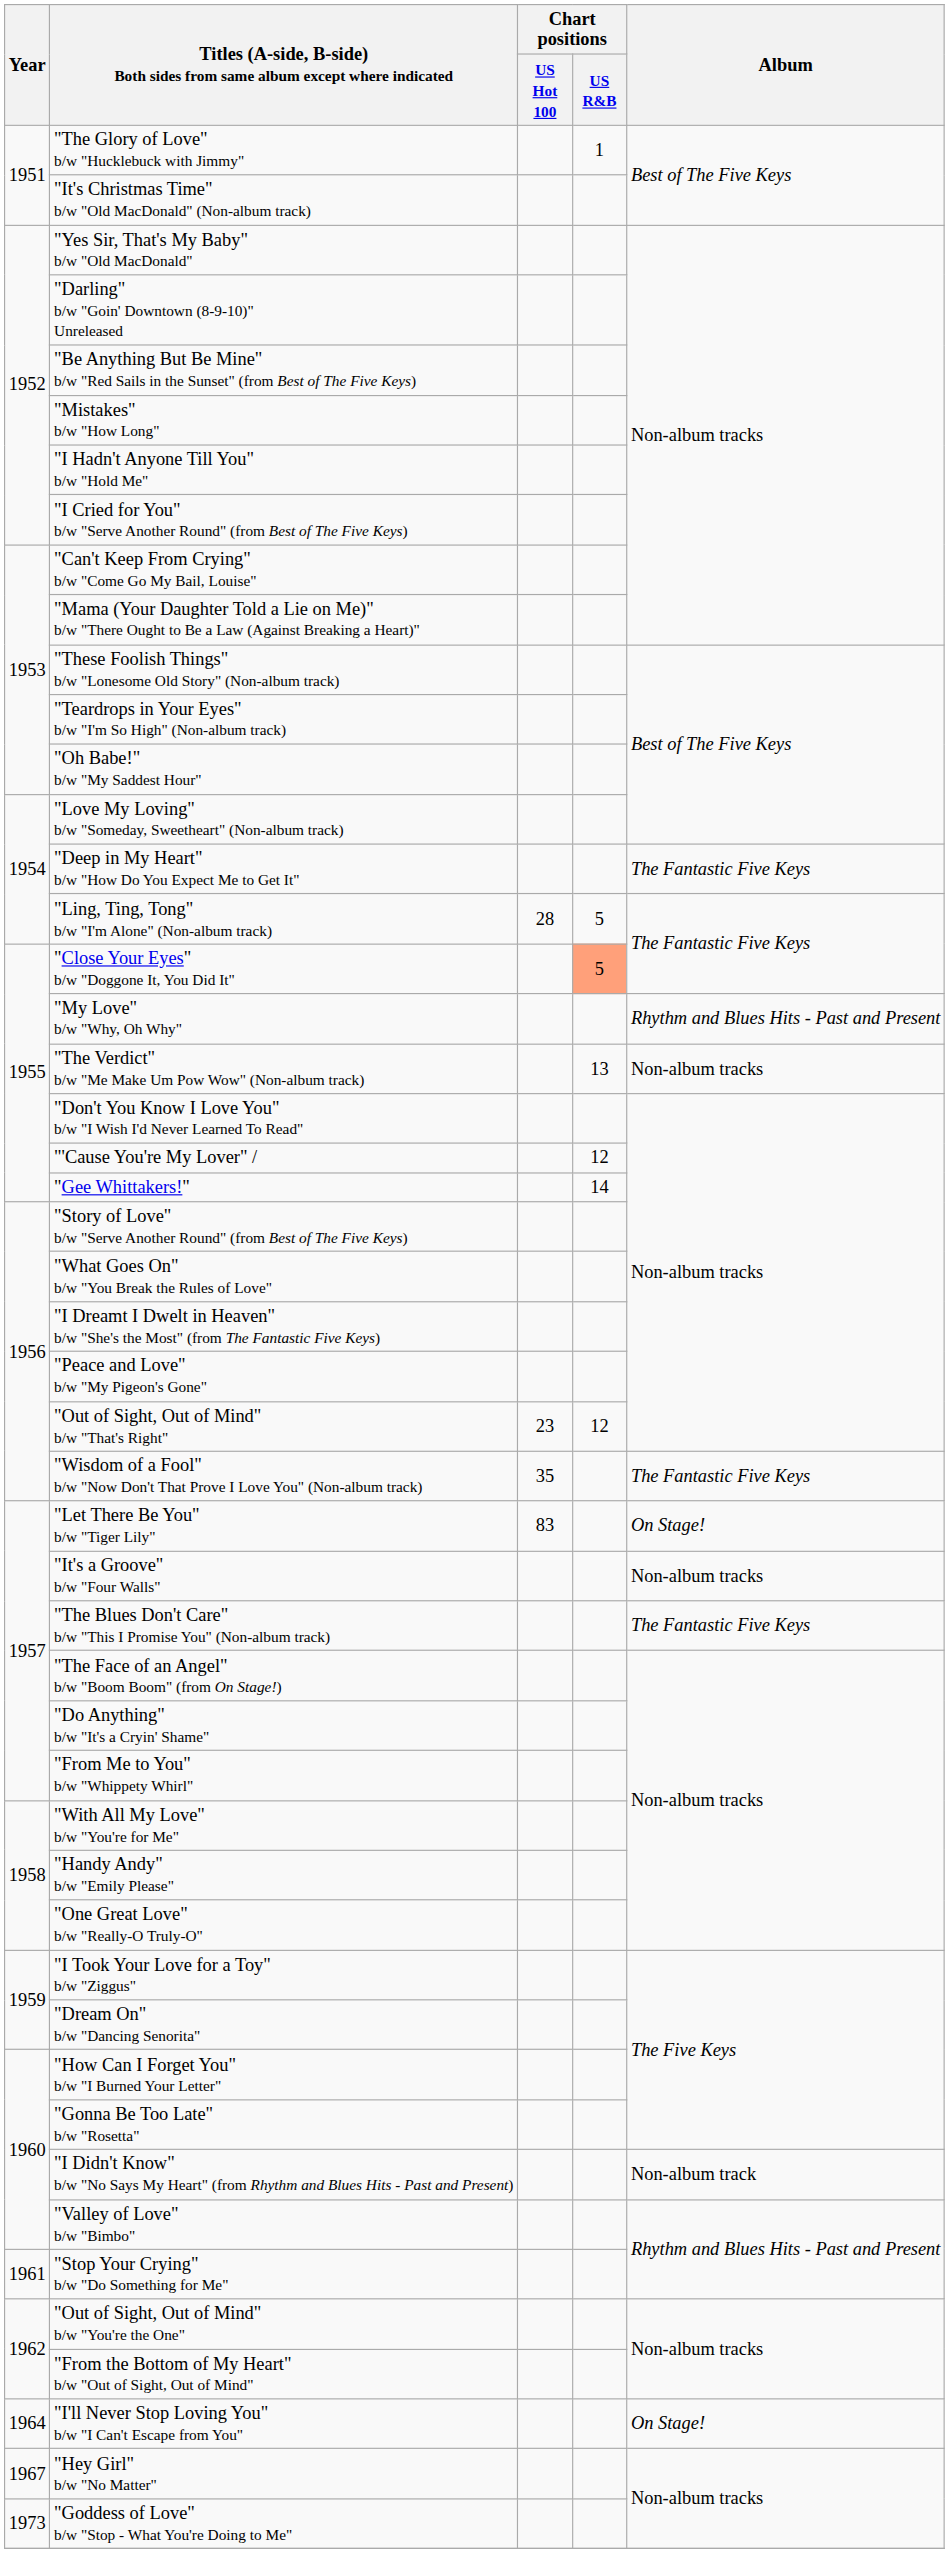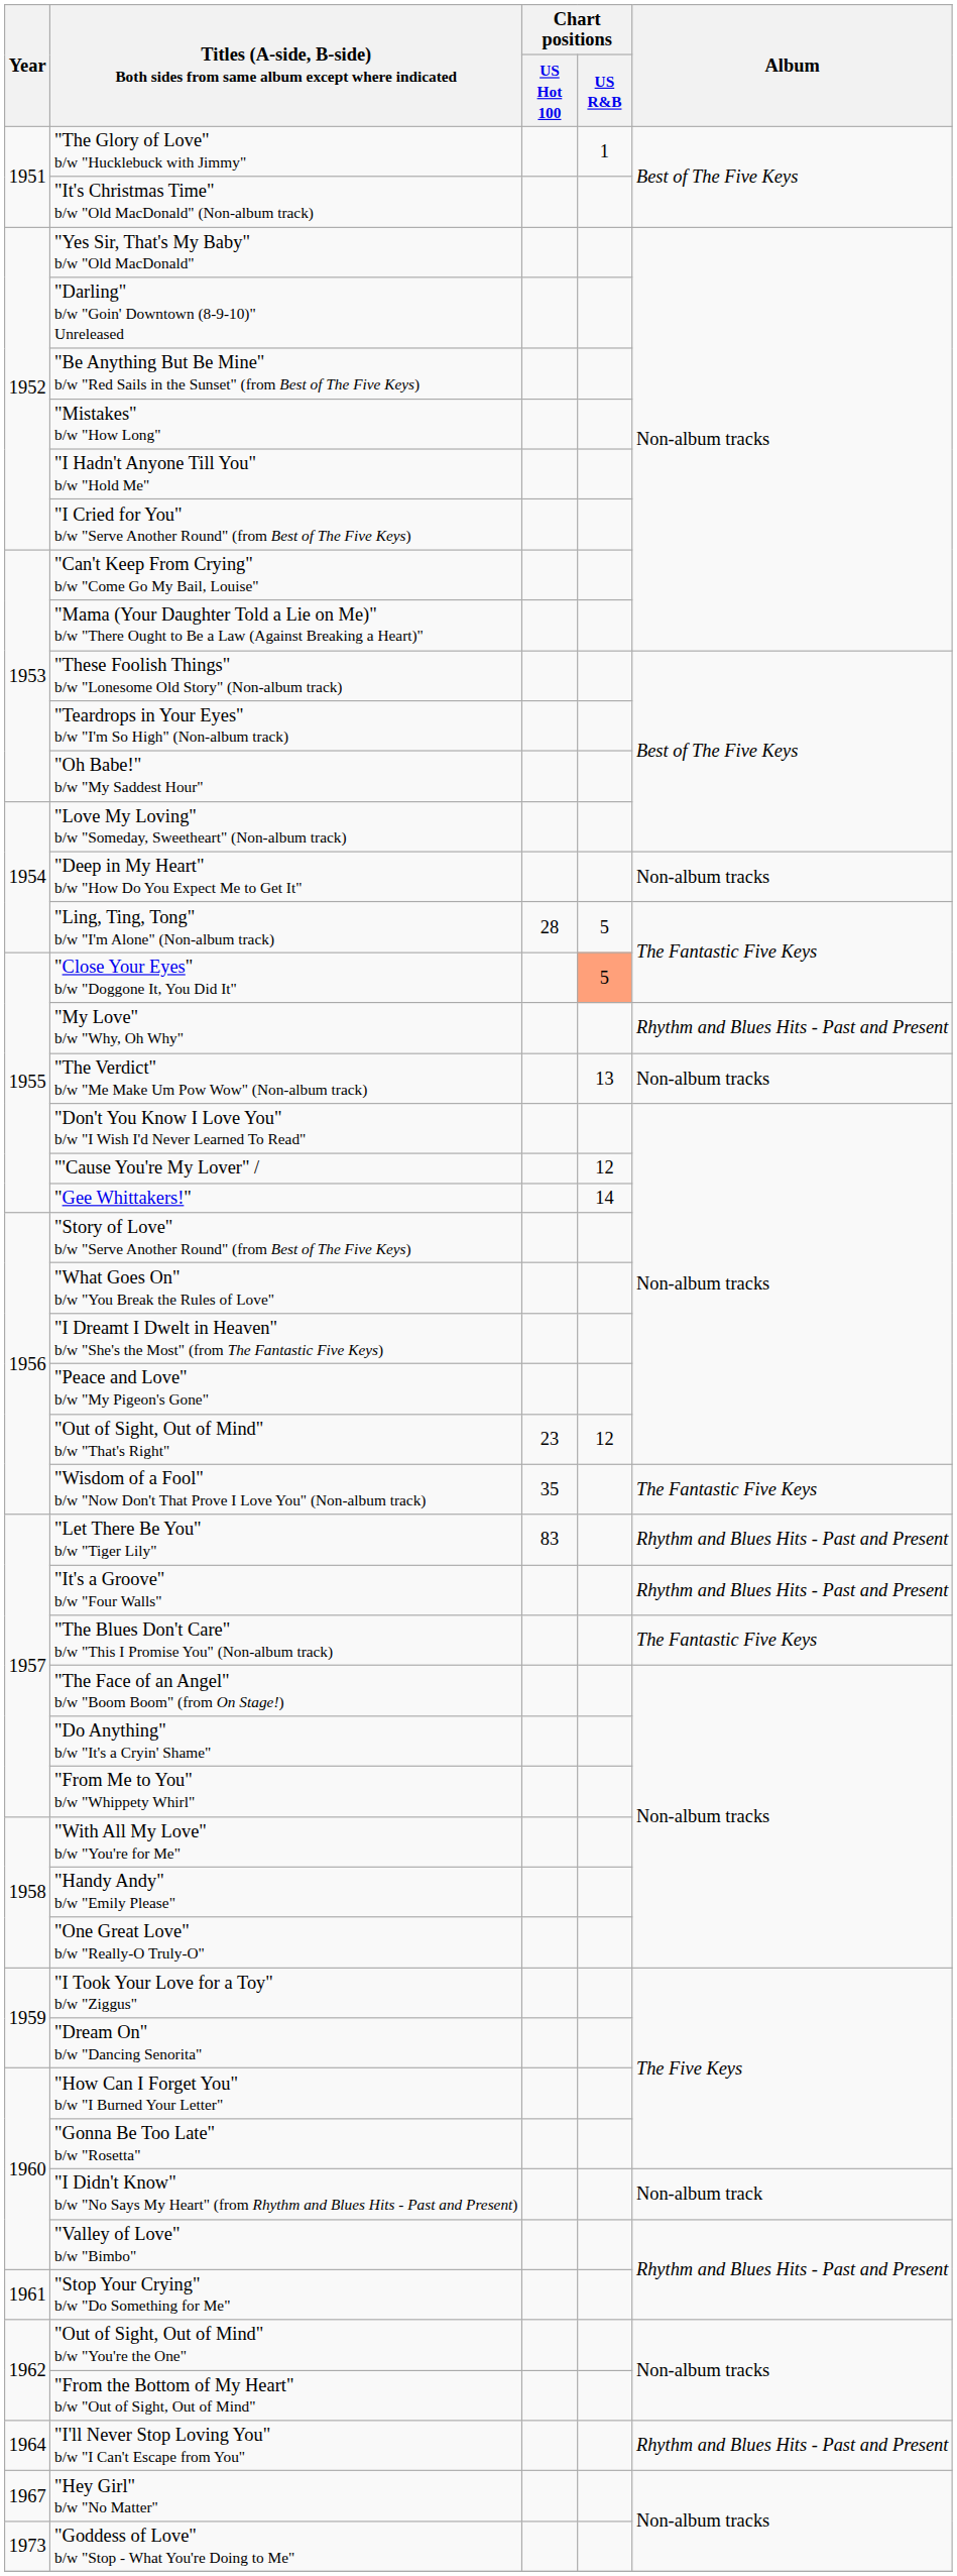 <table class="wikitable">
 <tr>
 <th rowspan="2">Year</th>
 <th rowspan="2">Titles (A-side, B-side)<br><small>Both sides from same album except where indicated</small></th>
 <th colspan="2">Chart positions</th>
 <th rowspan="2">Album</th>
 </tr>
 <tr>
 <th width="40"><small><a href='#'>US Hot 100</a></small></th>
 <th width="40"><small><a href='#'>US R&B</a> </small></th>
 </tr>
 <tr>
 <td rowspan="2">1951</td>
 <td align="left">"The Glory of Love"<br><small>b/w "Hucklebuck with Jimmy"</small></td>
 <td align="center"></td>
 <td align="center">1</td>
 <td align="left" rowspan="2"><em>Best of The Five Keys</em></td>
 </tr>
 <tr>
 <td align="left">"It's Christmas Time"<br><small>b/w "Old MacDonald" (Non-album track)</small></td>
 <td align="center"></td>
 <td align="center"></td>
 </tr>
 <tr>
 <td rowspan="6">1952</td>
 <td align="left">"Yes Sir, That's My Baby"<br><small>b/w "Old MacDonald"</small></td>
 <td align="center"></td>
 <td align="center"></td>
 <td align="left" rowspan="8">Non-album tracks</td>
 </tr>
 <tr>
 <td align="left">"Darling"<br><small>b/w "Goin' Downtown (8-9-10)"<br>Unreleased</small></td>
 <td align="center"></td>
 <td align="center"></td>
 </tr>
 <tr>
 <td align="left">"Be Anything But Be Mine"<br><small>b/w "Red Sails in the Sunset" (from <em>Best of The Five Keys</em>)</small></td>
 <td align="center"></td>
 <td align="center"></td>
 </tr>
 <tr>
 <td align="left">"Mistakes"<br><small>b/w "How Long"</small></td>
 <td align="center"></td>
 <td align="center"></td>
 </tr>
 <tr>
 <td align="left">"I Hadn't Anyone Till You"<br><small>b/w "Hold Me"</small></td>
 <td align="center"></td>
 <td align="center"></td>
 </tr>
 <tr>
 <td align="left">"I Cried for You"<br><small>b/w "Serve Another Round" (from <em>Best of The Five Keys</em>)</small></td>
 <td align="center"></td>
 <td align="center"></td>
 </tr>
 <tr>
 <td rowspan="5">1953</td>
 <td align="left">"Can't Keep From Crying"<br><small>b/w "Come Go My Bail, Louise"</small></td>
 <td align="center"></td>
 <td align="center"></td>
 </tr>
 <tr>
 <td align="left">"Mama (Your Daughter Told a Lie on Me)"<br><small>b/w "There Ought to Be a Law (Against Breaking a Heart)"</small></td>
 <td align="center"></td>
 <td align="center"></td>
 </tr>
 <tr>
 <td align="left">"These Foolish Things"<br><small>b/w "Lonesome Old Story" (Non-album track)</small></td>
 <td align="center"></td>
 <td align="center"></td>
 <td align="left" rowspan="4"><em>Best of The Five Keys</em></td>
 </tr>
 <tr>
 <td align="left">"Teardrops in Your Eyes"<br><small>b/w "I'm So High" (Non-album track)</small></td>
 <td align="center"></td>
 <td align="center"></td>
 </tr>
 <tr>
 <td align="left">"Oh Babe!"<br><small>b/w "My Saddest Hour"</small></td>
 <td align="center"></td>
 <td align="center"></td>
 </tr>
 <tr>
 <td rowspan="3">1954</td>
 <td align="left">"Love My Loving"<br><small>b/w "Someday, Sweetheart" (Non-album track)</small></td>
 <td align="center"></td>
 <td align="center"></td>
 </tr>
 <tr>
 <td align="left">"Deep in My Heart"<br><small>b/w "How Do You Expect Me to Get It"</small></td>
 <td align="center"></td>
 <td align="center"></td>
-<td align="left"><em>The Fantastic Five Keys</em></td>
+<td align="left">Non-album tracks</td>
 </tr>
 <tr>
 <td align="left">"Ling, Ting, Tong"<br><small>b/w "I'm Alone" (Non-album track)</small></td>
 <td align="center">28</td>
 <td align="center">5</td>
 <td align="left" rowspan="2"><em>The Fantastic Five Keys</em></td>
 </tr>
 <tr>
 <td rowspan="6">1955</td>
 <td align="left">"<a href='#'>Close Your Eyes</a>"<br><small>b/w "Doggone It, You Did It" </small></td>
 <td align="center"></td>
 <td align="center" style="background: lightsalmon;">5</td>
 </tr>
 <tr>
 <td align="left">"My Love"<br><small>b/w "Why, Oh Why"</small></td>
 <td align="center"></td>
 <td align="center"></td>
 <td align="left"><em>Rhythm and Blues Hits - Past and Present</em></td>
 </tr>
 <tr>
 <td align="left">"The Verdict"<br><small>b/w "Me Make Um Pow Wow" (Non-album track)</small></td>
 <td align="center"></td>
 <td align="center">13</td>
 <td align="left">Non-album tracks</td>
 </tr>
 <tr>
 <td align="left">"Don't You Know I Love You"<br><small>b/w "I Wish I'd Never Learned To Read"</small></td>
 <td align="center"></td>
 <td align="center"></td>
 <td align="left" rowspan="8">Non-album tracks</td>
 </tr>
 <tr>
 <td align="left">"'Cause You're My Lover" /</td>
 <td align="center"></td>
 <td align="center">12</td>
 </tr>
 <tr>
 <td align="left">"<a href='#'>Gee Whittakers!</a>"</td>
 <td align="center"></td>
 <td align="center">14</td>
 </tr>
 <tr>
 <td rowspan="6">1956</td>
 <td align="left">"Story of Love"<br><small>b/w "Serve Another Round" (from <em>Best of The Five Keys</em>)</small></td>
 <td align="center"></td>
 <td align="center"></td>
 </tr>
 <tr>
 <td align="left">"What Goes On"<br><small>b/w "You Break the Rules of Love"</small></td>
 <td align="center"></td>
 <td align="center"></td>
 </tr>
 <tr>
 <td align="left">"I Dreamt I Dwelt in Heaven"<br><small>b/w "She's the Most" (from <em>The Fantastic Five Keys</em>)</small></td>
 <td align="center"></td>
 <td align="center"></td>
 </tr>
 <tr>
 <td align="left">"Peace and Love"<br><small>b/w "My Pigeon's Gone"</small></td>
 <td align="center"></td>
 <td align="center"></td>
 </tr>
 <tr>
 <td align="left">"Out of Sight, Out of Mind"<br><small>b/w "That's Right"</small></td>
 <td align="center">23</td>
 <td align="center">12</td>
 </tr>
 <tr>
 <td align="left">"Wisdom of a Fool"<br><small>b/w "Now Don't That Prove I Love You" (Non-album track)</small></td>
 <td align="center">35</td>
 <td align="center"></td>
 <td align="left"><em>The Fantastic Five Keys</em></td>
 </tr>
 <tr>
 <td rowspan="6">1957</td>
 <td align="left">"Let There Be You"<br><small>b/w "Tiger Lily"</small></td>
 <td align="center">83</td>
 <td align="center"></td>
-<td align="left"><em>On Stage!</em></td>
+<td align="left"><em>Rhythm and Blues Hits - Past and Present</em></td>
 </tr>
 <tr>
 <td align="left">"It's a Groove"<br><small>b/w "Four Walls"</small></td>
 <td align="center"></td>
 <td align="center"></td>
-<td align="left">Non-album tracks</td>
+<td align="left"><em>Rhythm and Blues Hits - Past and Present</em></td>
 </tr>
 <tr>
 <td align="left">"The Blues Don't Care"<br><small>b/w "This I Promise You" (Non-album track)</small></td>
 <td align="center"></td>
 <td align="center"></td>
 <td align="left"><em>The Fantastic Five Keys</em></td>
 </tr>
 <tr>
 <td align="left">"The Face of an Angel"<br><small>b/w "Boom Boom" (from <em>On Stage!</em>)</small></td>
 <td align="center"></td>
 <td align="center"></td>
 <td align="left" rowspan="6">Non-album tracks</td>
 </tr>
 <tr>
 <td align="left">"Do Anything"<br><small>b/w "It's a Cryin' Shame"</small></td>
 <td align="center"></td>
 <td align="center"></td>
 </tr>
 <tr>
 <td align="left">"From Me to You"<br><small>b/w "Whippety Whirl"</small></td>
 <td align="center"></td>
 <td align="center"></td>
 </tr>
 <tr>
 <td rowspan="3">1958</td>
 <td align="left">"With All My Love"<br><small>b/w "You're for Me"</small></td>
 <td align="center"></td>
 <td align="center"></td>
 </tr>
 <tr>
 <td align="left">"Handy Andy"<br><small>b/w "Emily Please"</small></td>
 <td align="center"></td>
 <td align="center"></td>
 </tr>
 <tr>
 <td align="left">"One Great Love"<br><small>b/w "Really-O Truly-O"</small></td>
 <td align="center"></td>
 <td align="center"></td>
 </tr>
 <tr>
 <td rowspan="2">1959</td>
 <td align="left">"I Took Your Love for a Toy"<br><small>b/w "Ziggus"</small></td>
 <td align="center"></td>
 <td align="center"></td>
 <td align="left" rowspan="4"><em>The Five Keys</em></td>
 </tr>
 <tr>
 <td align="left">"Dream On"<br><small>b/w "Dancing Senorita"</small></td>
 <td align="center"></td>
 <td align="center"></td>
 </tr>
 <tr>
 <td rowspan="4">1960</td>
 <td align="left">"How Can I Forget You"<br><small>b/w "I Burned Your Letter"</small></td>
 <td align="center"></td>
 <td align="center"></td>
 </tr>
 <tr>
 <td align="left">"Gonna Be Too Late"<br><small>b/w "Rosetta"</small></td>
 <td align="center"></td>
 <td align="center"></td>
 </tr>
 <tr>
 <td align="left">"I Didn't Know"<br><small>b/w "No Says My Heart" (from <em>Rhythm and Blues Hits - Past and Present</em>)</small></td>
 <td align="center"></td>
 <td align="center"></td>
 <td align="left">Non-album track</td>
 </tr>
 <tr>
 <td align="left">"Valley of Love"<br><small>b/w "Bimbo"</small></td>
 <td align="center"></td>
 <td align="center"></td>
 <td align="left" rowspan="2"><em>Rhythm and Blues Hits - Past and Present</em></td>
 </tr>
 <tr>
 <td>1961</td>
 <td align="left">"Stop Your Crying"<br><small>b/w "Do Something for Me"</small></td>
 <td align="center"></td>
 <td align="center"></td>
 </tr>
 <tr>
 <td rowspan="2">1962</td>
 <td align="left">"Out of Sight, Out of Mind"<br><small>b/w "You're the One"</small></td>
 <td align="center"></td>
 <td align="center"></td>
 <td align="left" rowspan="2">Non-album tracks</td>
 </tr>
 <tr>
 <td align="left">"From the Bottom of My Heart"<br><small>b/w "Out of Sight, Out of Mind"</small></td>
 <td align="center"></td>
 <td align="center"></td>
 </tr>
 <tr>
 <td>1964</td>
 <td align="left">"I'll Never Stop Loving You"<br><small>b/w "I Can't Escape from You"</small></td>
 <td align="center"></td>
 <td align="center"></td>
-<td align="left"><em>On Stage!</em></td>
+<td align="left"><em>Rhythm and Blues Hits - Past and Present</em></td>
 </tr>
 <tr>
 <td>1967</td>
 <td align="left">"Hey Girl"<br><small>b/w "No Matter"</small></td>
 <td align="center"></td>
 <td align="center"></td>
 <td align="left" rowspan="2">Non-album tracks</td>
 </tr>
 <tr>
 <td>1973</td>
 <td align="left">"Goddess of Love"<br><small>b/w "Stop - What You're Doing to Me"</small></td>
 <td align="center"></td>
 <td align="center"></td>
 </tr>
 <tr>
 </tr>
 </table>
